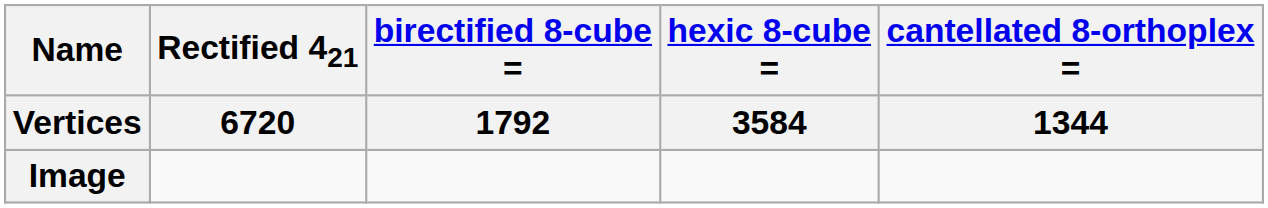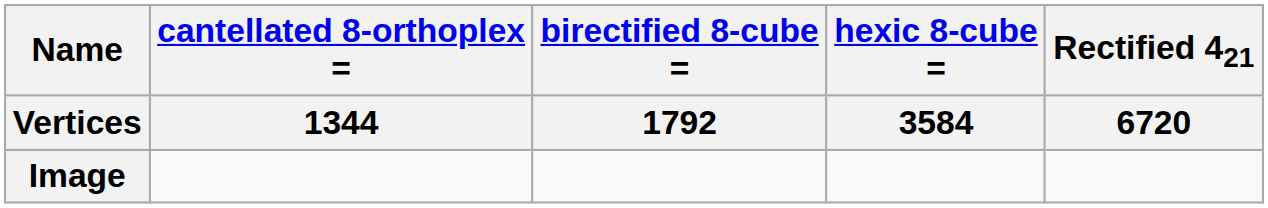 <table class=wikitable>
 <tr>
 <th>Name</th>
-<th>Rectified 4<sub>21</sub><br></th>
+<th><a href='#'>cantellated 8-orthoplex</a><br> = </th>
 <th><a href='#'>birectified 8-cube</a><br> = </th>
 <th><a href='#'>hexic 8-cube</a><br> = </th>
-<th><a href='#'>cantellated 8-orthoplex</a><br> = </th>
+<th>Rectified 4<sub>21</sub><br></th>
 </tr>
 <tr>
 <th>Vertices</th>
-<th>6720</th>
+<th>1344</th>
 <th>1792</th>
 <th>3584</th>
-<th>1344</th>
+<th>6720</th>
 </tr>
 <tr>
 <th>Image</th>
 <td></td>
 <td></td>
 <td></td>
 <td></td>
 </tr>
 </table>
